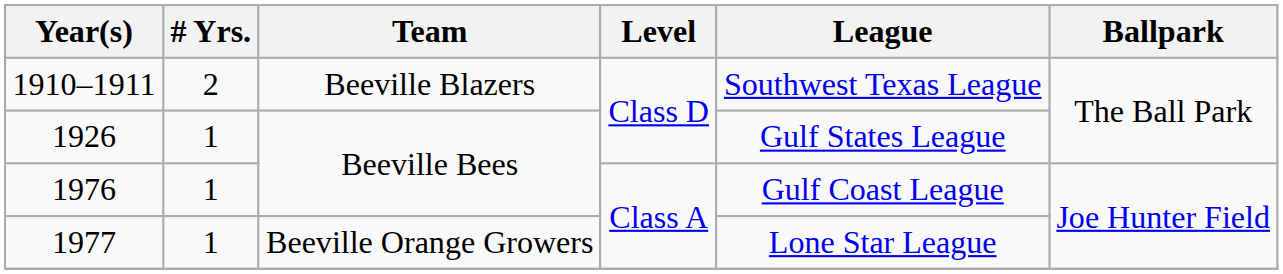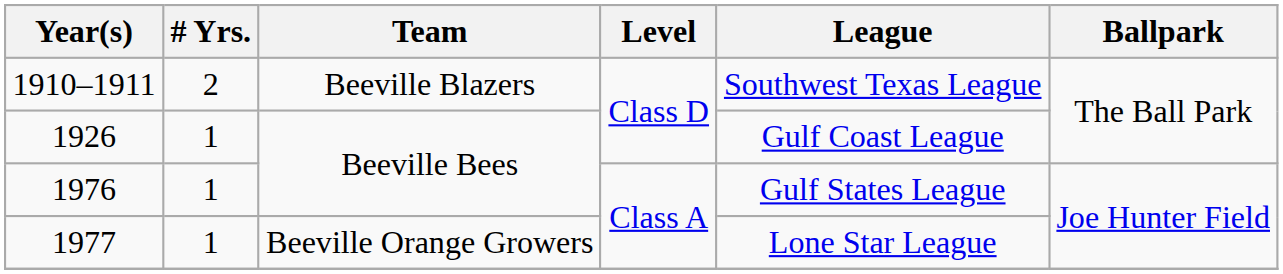 <table class="wikitable" style="text-align:center; font-size: 95%;">
 <tr>
 <th>Year(s)</th>
 <th># Yrs.</th>
 <th>Team</th>
 <th>Level</th>
 <th>League</th>
 <th>Ballpark</th>
 </tr>
 <tr>
 <td>1910–1911</td>
 <td>2</td>
 <td>Beeville Blazers</td>
 <td rowspan=2><a href='#'>Class D</a></td>
 <td><a href='#'>Southwest Texas League</a></td>
 <td rowspan=2>The Ball Park</td>
 </tr>
 <tr>
 <td>1926</td>
 <td>1</td>
 <td rowspan=2>Beeville Bees</td>
-<td><a href='#'>Gulf States League</a></td>
+<td><a href='#'>Gulf Coast League</a></td>
 </tr>
 <tr>
 <td>1976</td>
 <td>1</td>
 <td rowspan=2><a href='#'>Class A</a></td>
-<td><a href='#'>Gulf Coast League</a></td>
+<td><a href='#'>Gulf States League</a></td>
 <td rowspan=2><a href='#'>Joe Hunter Field</a></td>
 </tr>
 <tr>
 <td>1977</td>
 <td>1</td>
 <td>Beeville Orange Growers</td>
 <td><a href='#'>Lone Star League</a></td>
 </tr>
 <tr>
 </tr>
 </table>
